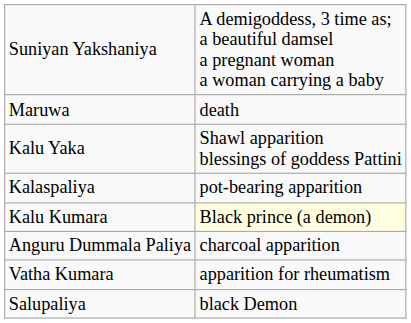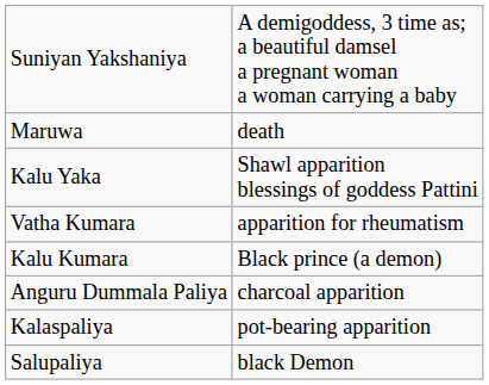 <table class="wikitable">
 <tr>
 <td>Suniyan Yakshaniya</td>
 <td>A demigoddess, 3 time as;<br>a beautiful damsel<br>a pregnant woman<br>a woman carrying a baby</td>
 </tr>
 <tr>
 <td>Maruwa</td>
 <td>death</td>
 </tr>
 <tr>
 <td>Kalu Yaka</td>
 <td>Shawl apparition<br>blessings of goddess Pattini</td>
 </tr>
 <tr>
-<td>Kalaspaliya</td>
-<td>pot-bearing apparition</td>
+<td>Vatha Kumara</td>
+<td>apparition for rheumatism</td>
 </tr>
 <tr>
 <td>Kalu Kumara</td>
-<td style="background: lightyellow;">Black prince (a demon)</td>
+<td>Black prince (a demon)</td>
 </tr>
 <tr>
 <td>Anguru Dummala Paliya</td>
 <td>charcoal apparition</td>
 </tr>
 <tr>
-<td>Vatha Kumara</td>
-<td>apparition for rheumatism</td>
+<td>Kalaspaliya</td>
+<td>pot-bearing apparition</td>
 </tr>
 <tr>
 <td>Salupaliya</td>
 <td>black Demon</td>
 </tr>
 </table>
